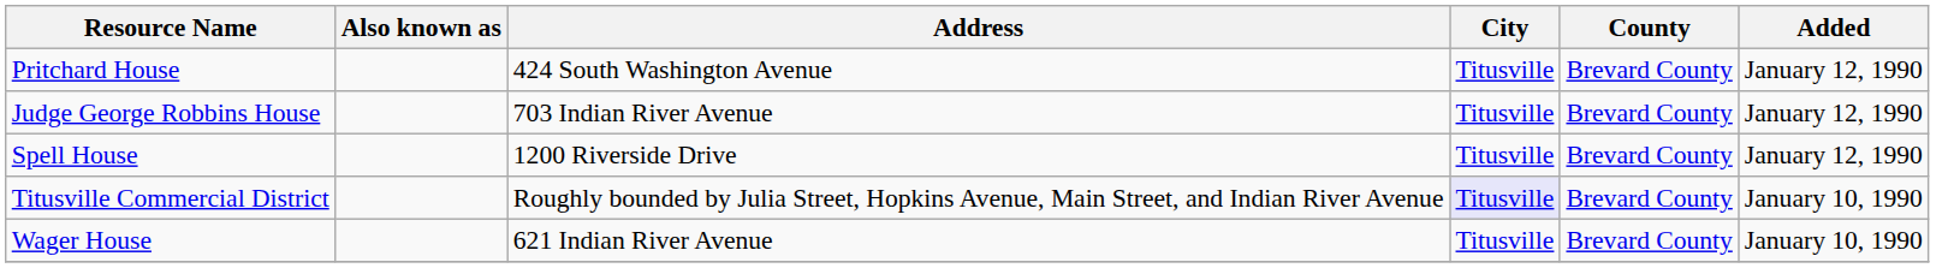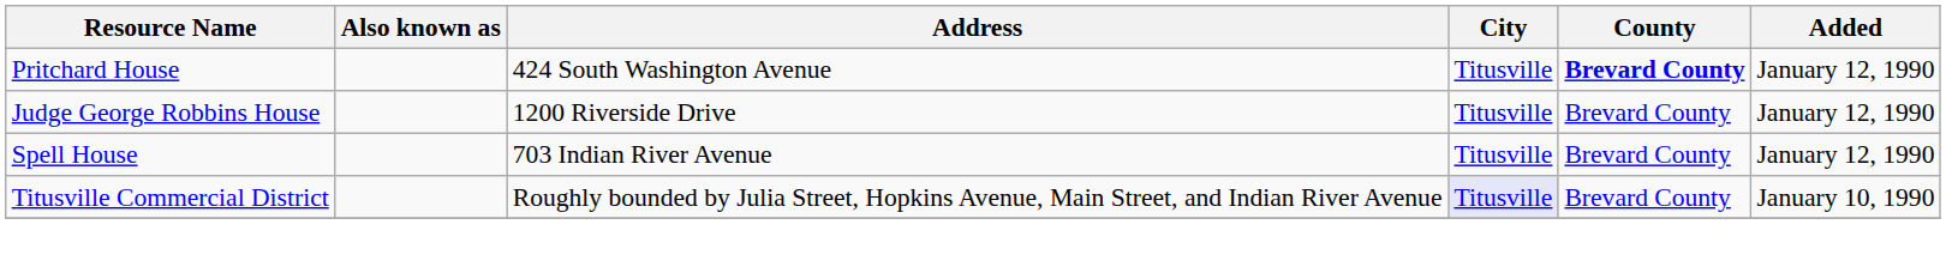 <table class="wikitable" style="font-size: 95%;">
 <tr>
 <th>Resource Name</th>
 <th>Also known as</th>
 <th>Address</th>
 <th>City</th>
 <th>County</th>
 <th>Added</th>
 </tr>
 <tr>
 <td><a href='#'>Pritchard House</a></td>
 <td></td>
 <td>424 South Washington Avenue</td>
 <td><a href='#'>Titusville</a></td>
-<td><a href='#'>Brevard County</a></td>
+<td><strong><a href='#'>Brevard County</a></strong></td>
 <td>January 12, 1990</td>
 </tr>
 <tr>
 <td><a href='#'>Judge George Robbins House</a></td>
 <td></td>
-<td>703 Indian River Avenue</td>
+<td>1200 Riverside Drive</td>
 <td><a href='#'>Titusville</a></td>
 <td><a href='#'>Brevard County</a></td>
 <td>January 12, 1990</td>
 </tr>
 <tr>
 <td><a href='#'>Spell House</a></td>
 <td></td>
-<td>1200 Riverside Drive</td>
+<td>703 Indian River Avenue</td>
 <td><a href='#'>Titusville</a></td>
 <td><a href='#'>Brevard County</a></td>
 <td>January 12, 1990</td>
 </tr>
 <tr>
 <td><a href='#'>Titusville Commercial District</a></td>
 <td></td>
 <td>Roughly bounded by Julia Street, Hopkins Avenue, Main Street, and Indian River Avenue</td>
 <td style="background: lavender;"><a href='#'>Titusville</a></td>
 <td><a href='#'>Brevard County</a></td>
 <td>January 10, 1990</td>
 </tr>
 <tr>
-<td><a href='#'>Wager House</a></td>
-<td></td>
-<td>621 Indian River Avenue</td>
-<td><a href='#'>Titusville</a></td>
-<td><a href='#'>Brevard County</a></td>
-<td>January 10, 1990</td>
-</tr>
-<tr>
 </tr>
 </table>
